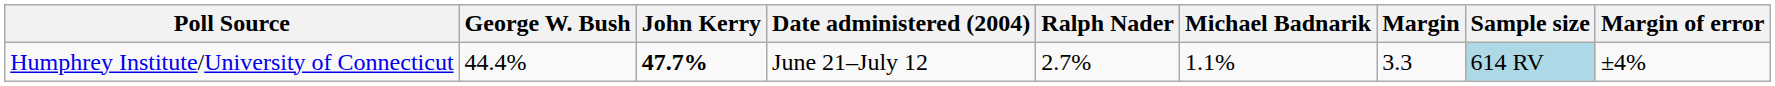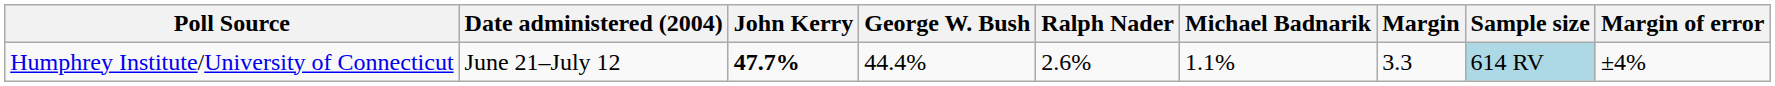 <table class="wikitable">
 <tr>
 <th>Poll Source</th>
+<th>Date administered (2004)</th>
+<th>John Kerry</th>
 <th>George W. Bush</th>
-<th>John Kerry</th>
-<th>Date administered (2004)</th>
 <th>Ralph Nader</th>
 <th>Michael Badnarik</th>
 <th>Margin</th>
 <th>Sample size</th>
 <th>Margin of error</th>
 </tr>
 <tr>
 <td><a href='#'>Humphrey Institute</a>/<a href='#'>University of Connecticut</a></td>
+<td>June 21–July 12</td>
+<td><strong>47.7%</strong></td>
 <td>44.4%</td>
-<td><strong>47.7%</strong></td>
-<td>June 21–July 12</td>
-<td>2.7%</td>
+<td>2.6%</td>
 <td>1.1%</td>
 <td>3.3</td>
 <td style="background: lightblue;">614 RV</td>
 <td>±4%</td>
 </tr>
 </table>
